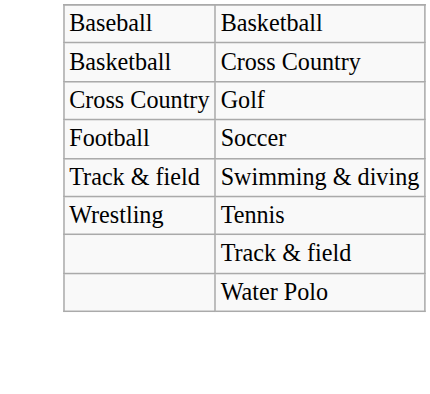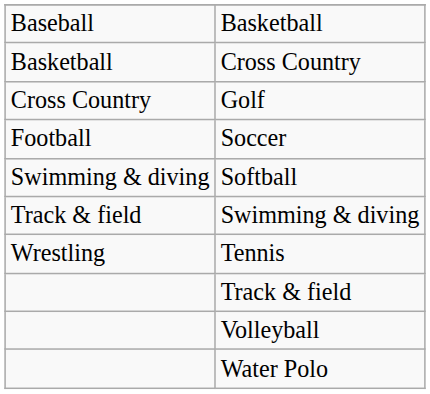 <table class="wikitable" style="float:right; clear:right; margin:0 0 1em 1em;">
 <tr>
 </tr>
 <tr>
 <td>Baseball</td>
 <td>Basketball</td>
 </tr>
 <tr>
 <td>Basketball</td>
 <td>Cross Country</td>
 </tr>
 <tr>
 <td>Cross Country</td>
 <td>Golf</td>
 </tr>
 <tr>
 <td>Football</td>
 <td>Soccer</td>
 </tr>
 <tr>
+<td>Swimming & diving</td>
+<td>Softball</td>
+</tr>
+<tr>
 <td>Track & field</td>
 <td>Swimming & diving</td>
 </tr>
 <tr>
 <td>Wrestling</td>
 <td>Tennis</td>
 </tr>
 <tr>
 <td></td>
 <td>Track & field</td>
 </tr>
 <tr>
 <td></td>
+<td>Volleyball</td>
+</tr>
+<tr>
+<td></td>
 <td>Water Polo</td>
 </tr>
 </table>
